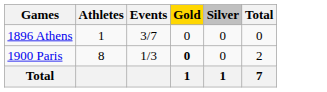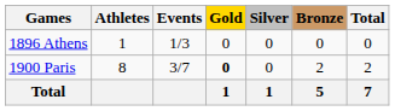 <table class="wikitable sortable" style="text-align:center">
 <tr>
 <th>Games</th>
 <th>Athletes</th>
 <th>Events</th>
 <th style="background-color:gold;">Gold</th>
 <th style="background-color:silver;">Silver</th>
+<th style="background-color:#c96;">Bronze</th>
 <th>Total</th>
 </tr>
 <tr>
 <td align=left><a href='#'>1896 Athens</a></td>
 <td>1</td>
-<td>3/7</td>
+<td>1/3</td>
+<td>0</td>
 <td>0</td>
 <td>0</td>
 <td>0</td>
 </tr>
 <tr>
 <td align=left><a href='#'>1900 Paris</a></td>
 <td>8</td>
-<td>1/3</td>
+<td>3/7</td>
 <td><strong>0</strong></td>
 <td>0</td>
+<td>2</td>
 <td>2</td>
 </tr>
 <tr>
 <th>Total</th>
 <th></th>
 <th></th>
 <th>1</th>
 <th>1</th>
+<th>5</th>
 <th>7</th>
 </tr>
 </table>
